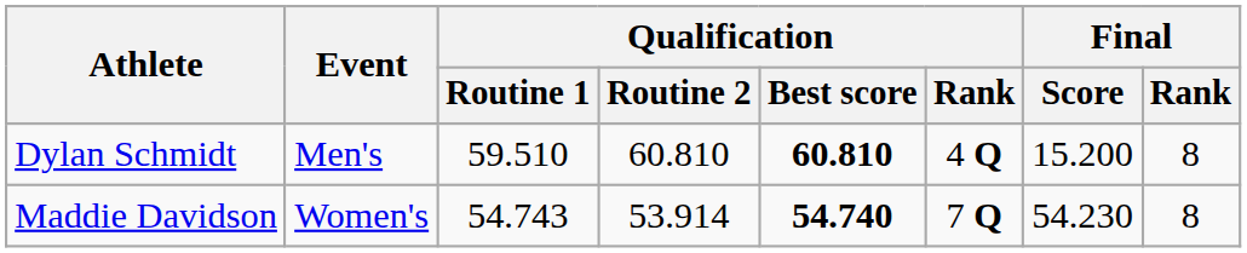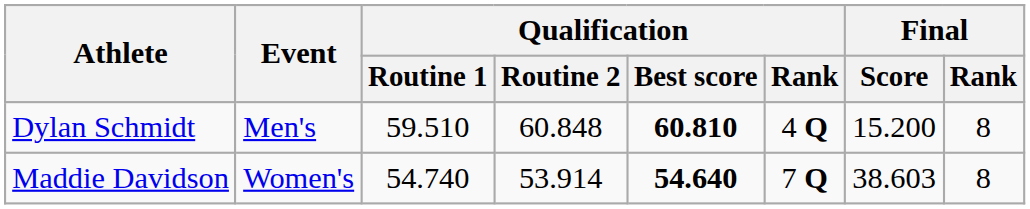 <table class="wikitable" style="font-size:90%">
 <tr>
 <th rowspan="2">Athlete</th>
 <th rowspan="2">Event</th>
 <th colspan="4">Qualification</th>
 <th colspan="2">Final</th>
 </tr>
 <tr style="font-size:95%">
 <th>Routine 1</th>
 <th>Routine 2</th>
 <th>Best score</th>
 <th>Rank</th>
 <th>Score</th>
 <th>Rank</th>
 </tr>
 <tr align=center>
 <td align=left><a href='#'>Dylan Schmidt</a></td>
 <td align=left><a href='#'>Men's</a></td>
 <td>59.510</td>
-<td>60.810</td>
+<td>60.848</td>
 <td><strong>60.810</strong></td>
 <td>4 <strong>Q</strong></td>
 <td>15.200</td>
 <td>8</td>
 </tr>
 <tr align=center>
 <td align=left><a href='#'>Maddie Davidson</a></td>
 <td align=left><a href='#'>Women's</a></td>
-<td>54.743</td>
+<td>54.740</td>
 <td>53.914</td>
-<td><strong>54.740</strong></td>
+<td><strong>54.640</strong></td>
 <td>7 <strong>Q</strong></td>
-<td>54.230</td>
+<td>38.603</td>
 <td>8</td>
 </tr>
 </table>
